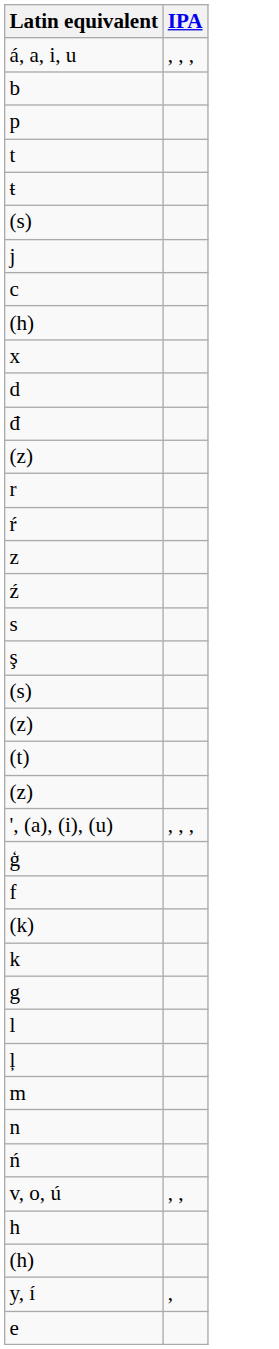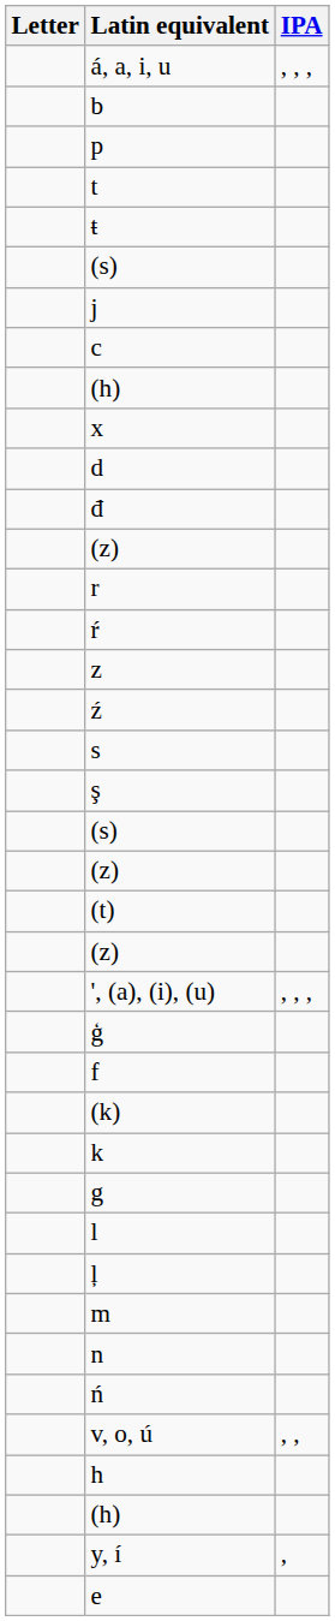 <table class="wikitable">
 <tr>
+<th>Letter</th>
 <th>Latin equivalent</th>
 <th><a href='#'>IPA</a></th>
 </tr>
 <tr>
+<td style="font-size:150%"></td>
 <td>á, a, i, u</td>
 <td>, , , </td>
 </tr>
 <tr>
+<td style="font-size:150%"></td>
 <td>b</td>
 <td></td>
 </tr>
 <tr>
+<td style="font-size:150%"></td>
 <td>p</td>
 <td></td>
 </tr>
 <tr>
+<td style="font-size:150%"></td>
 <td>t</td>
 <td></td>
 </tr>
 <tr>
+<td style="font-size:150%"></td>
 <td>ŧ</td>
 <td></td>
 </tr>
 <tr>
+<td style="font-size:150%"></td>
 <td>(s)</td>
 <td></td>
 </tr>
 <tr>
+<td style="font-size:150%"></td>
 <td>j</td>
 <td></td>
 </tr>
 <tr>
+<td style="font-size:150%"></td>
 <td>c</td>
 <td></td>
 </tr>
 <tr>
+<td style="font-size:150%"></td>
 <td>(h)</td>
 <td></td>
 </tr>
 <tr>
+<td style="font-size:150%"></td>
 <td>x</td>
 <td></td>
 </tr>
 <tr>
+<td style="font-size:150%"></td>
 <td>d</td>
 <td></td>
 </tr>
 <tr>
+<td style="font-size:150%"></td>
 <td>đ</td>
 <td></td>
 </tr>
 <tr>
+<td style="font-size:150%"></td>
 <td>(z)</td>
 <td></td>
 </tr>
 <tr>
+<td style="font-size:150%"></td>
 <td>r</td>
 <td></td>
 </tr>
 <tr>
+<td style="font-size:150%"></td>
 <td>ŕ</td>
 <td></td>
 </tr>
 <tr>
+<td style="font-size:150%"></td>
 <td>z</td>
 <td></td>
 </tr>
 <tr>
+<td style="font-size:150%"></td>
 <td>ź</td>
 <td></td>
 </tr>
 <tr>
+<td style="font-size:150%"></td>
 <td>s</td>
 <td></td>
 </tr>
 <tr>
+<td style="font-size:150%"></td>
 <td>ş</td>
 <td></td>
 </tr>
 <tr>
+<td style="font-size:150%"></td>
 <td>(s)</td>
 <td></td>
 </tr>
 <tr>
+<td style="font-size:150%"></td>
 <td>(z)</td>
 <td></td>
 </tr>
 <tr>
+<td style="font-size:150%"></td>
 <td>(t)</td>
 <td></td>
 </tr>
 <tr>
+<td style="font-size:150%"></td>
 <td>(z)</td>
 <td></td>
 </tr>
 <tr>
+<td style="font-size:150%"></td>
 <td>', (a), (i), (u)</td>
 <td>, , , </td>
 </tr>
 <tr>
+<td style="font-size:150%"></td>
 <td>ģ</td>
 <td></td>
 </tr>
 <tr>
+<td style="font-size:150%"></td>
 <td>f</td>
 <td></td>
 </tr>
 <tr>
+<td style="font-size:150%"></td>
 <td>(k)</td>
 <td></td>
 </tr>
 <tr>
+<td style="font-size:150%"></td>
 <td>k</td>
 <td></td>
 </tr>
 <tr>
+<td style="font-size:150%"></td>
 <td>g</td>
 <td></td>
 </tr>
 <tr>
+<td style="font-size:150%"></td>
 <td>l</td>
 <td></td>
 </tr>
 <tr>
+<td style="font-size:150%"></td>
 <td>ļ</td>
 <td></td>
 </tr>
 <tr>
+<td style="font-size:150%"></td>
 <td>m</td>
 <td></td>
 </tr>
 <tr>
+<td style="font-size:150%"></td>
 <td>n</td>
 <td></td>
 </tr>
 <tr>
+<td style="font-size:150%"></td>
 <td>ń</td>
 <td></td>
 </tr>
 <tr>
+<td style="font-size:150%"></td>
 <td>v, o, ú</td>
 <td>, , </td>
 </tr>
 <tr>
+<td style="font-size:150%"></td>
 <td>h</td>
 <td></td>
 </tr>
 <tr>
+<td style="font-size:150%"></td>
 <td>(h)</td>
 <td></td>
 </tr>
 <tr>
+<td style="font-size:150%"></td>
 <td>y, í</td>
 <td>, </td>
 </tr>
 <tr>
+<td style="font-size:150%"></td>
 <td>e</td>
 <td></td>
 </tr>
 </table>
